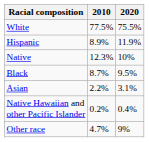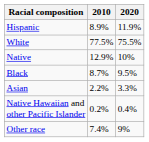 <table class="wikitable sortable collapsible" style="font-size: 90%;">
 <tr>
 <th>Racial composition</th>
 <th>2010</th>
 <th>2020</th>
 </tr>
 <tr>
+<td><a href='#'>Hispanic</a></td>
+<td>8.9%</td>
+<td>11.9%</td>
+</tr>
+<tr>
 <td><a href='#'>White</a></td>
 <td>77.5%</td>
 <td>75.5%</td>
 </tr>
 <tr>
-<td><a href='#'>Hispanic</a></td>
-<td>8.9%</td>
-<td>11.9%</td>
-</tr>
-<tr>
 <td><a href='#'>Native</a></td>
-<td>12.3%</td>
+<td>12.9%</td>
 <td>10%</td>
 </tr>
 <tr>
 <td><a href='#'>Black</a></td>
 <td>8.7%</td>
 <td>9.5%</td>
 </tr>
 <tr>
 <td><a href='#'>Asian</a></td>
 <td>2.2%</td>
-<td>3.1%</td>
+<td>3.3%</td>
 </tr>
 <tr>
 <td><a href='#'>Native Hawaiian</a> and<br><a href='#'>other Pacific Islander</a></td>
 <td>0.2%</td>
 <td>0.4%</td>
 </tr>
 <tr>
 <td><a href='#'>Other race</a></td>
-<td>4.7%</td>
+<td>7.4%</td>
 <td>9%</td>
 </tr>
 </table>
